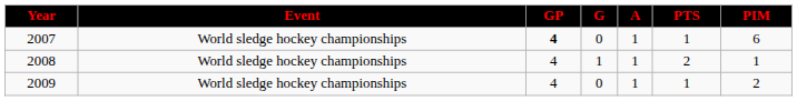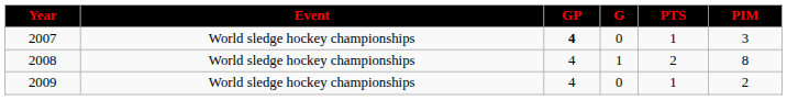 <table class="wikitable" style="width:70%;">
 <tr style="text-align:center; background:black; color:red;">
 <td><strong>Year</strong></td>
 <td><strong>Event</strong></td>
 <td><strong>GP</strong></td>
 <td><strong>G</strong></td>
-<td><strong>A</strong></td>
 <td><strong>PTS</strong></td>
 <td><strong>PIM</strong></td>
 </tr>
 <tr style="text-align:center;" bgcolor="">
 <td>2007</td>
 <td>World sledge hockey championships</td>
 <td><strong>4</strong></td>
 <td>0</td>
 <td>1</td>
-<td>1</td>
-<td>6</td>
+<td>3</td>
 </tr>
 <tr style="text-align:center;" bgcolor="">
 <td>2008</td>
 <td>World sledge hockey championships</td>
 <td>4</td>
 <td>1</td>
-<td>1</td>
 <td>2</td>
-<td>1</td>
+<td>8</td>
 </tr>
 <tr style="text-align:center;" bgcolor="">
 <td>2009</td>
 <td>World sledge hockey championships</td>
 <td>4</td>
 <td>0</td>
 <td>1</td>
-<td>1</td>
 <td>2</td>
 </tr>
 </table>
